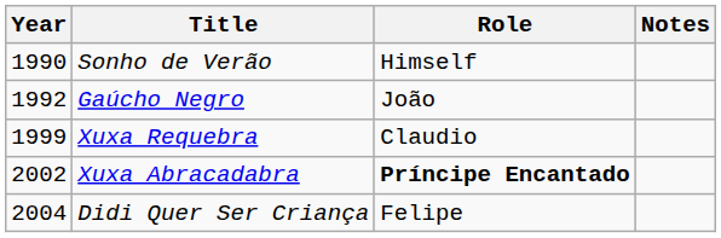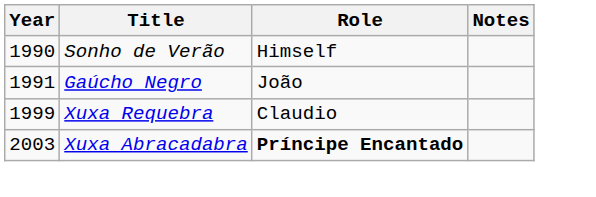 <table class="wikitable sortable">
 <tr>
 <th>Year</th>
 <th>Title</th>
 <th>Role</th>
 <th class = "unsortable">Notes</th>
 </tr>
 <tr>
 <td>1990</td>
 <td><em>Sonho de Verão</em></td>
 <td>Himself</td>
 <td></td>
 </tr>
 <tr>
-<td>1992</td>
+<td>1991</td>
 <td><em><a href='#'>Gaúcho Negro</a></em></td>
 <td>João</td>
 <td></td>
 </tr>
 <tr>
 <td>1999</td>
 <td><em><a href='#'>Xuxa Requebra</a></em></td>
 <td>Claudio</td>
 <td></td>
 </tr>
 <tr>
-<td>2002</td>
+<td>2003</td>
 <td><em><a href='#'>Xuxa Abracadabra</a></em></td>
 <td><strong>Príncipe Encantado</strong></td>
 <td></td>
 </tr>
-<tr>
-<td>2004</td>
-<td><em>Didi Quer Ser Criança</em></td>
-<td>Felipe</td>
-<td></td>
-</tr>
 </table>
